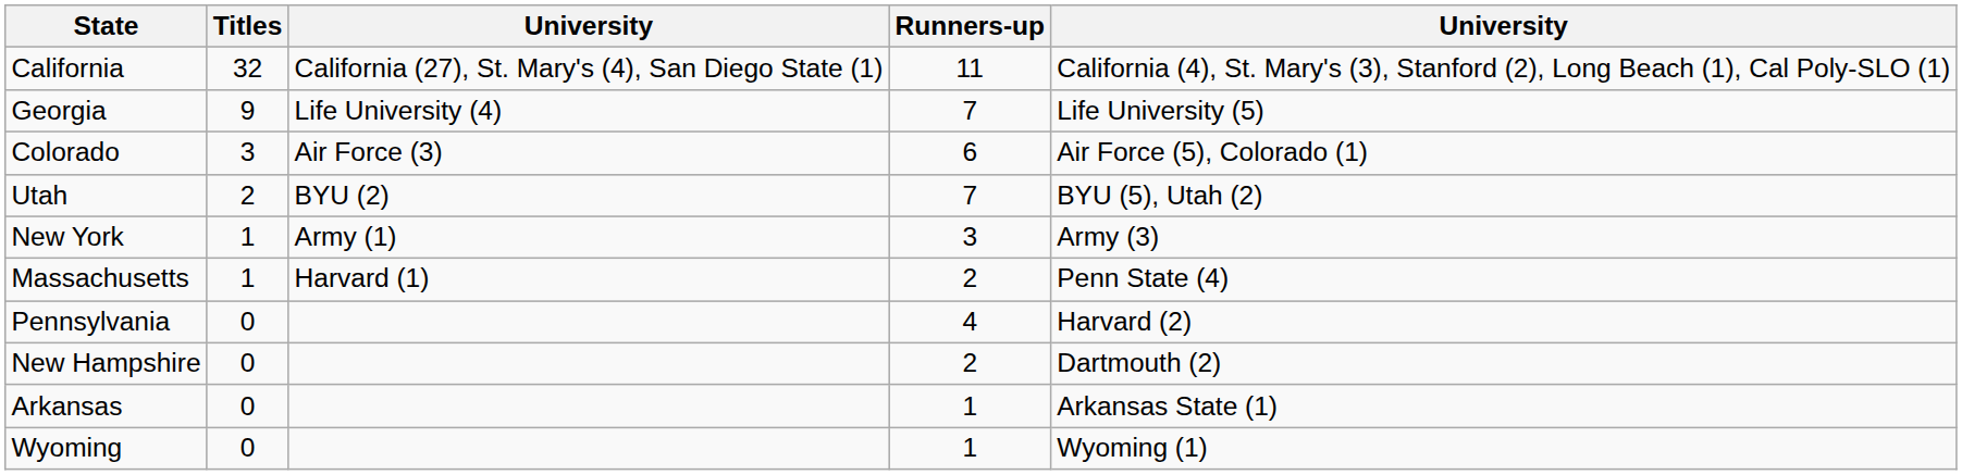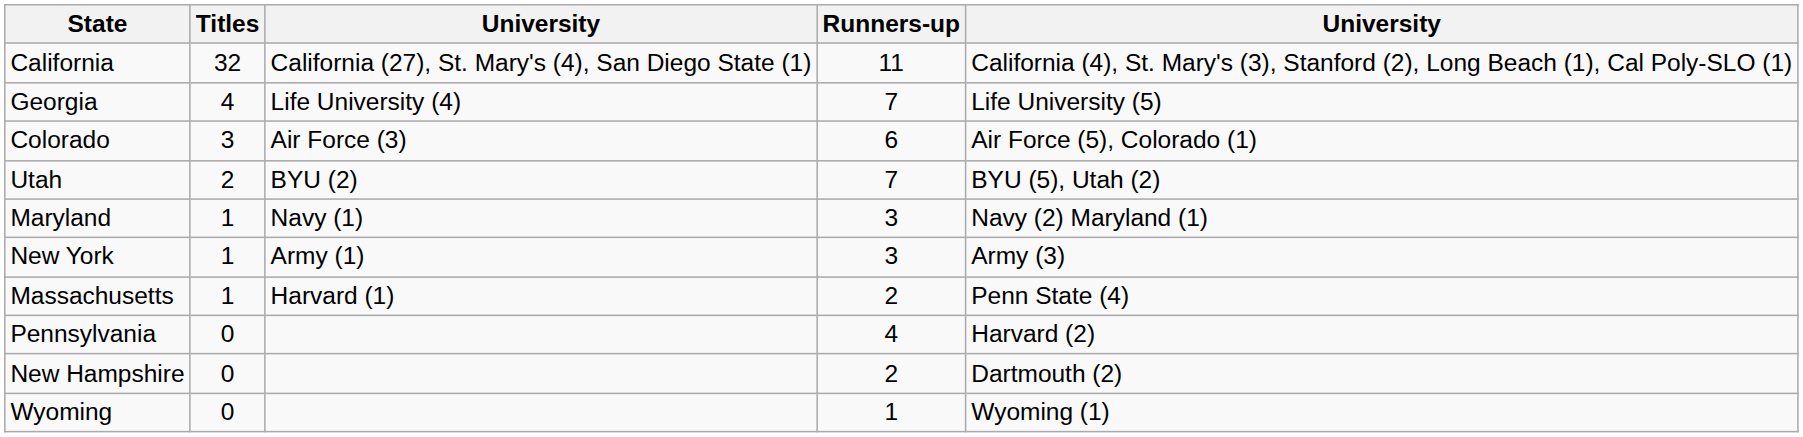 <table class="wikitable sortable">
 <tr>
 <th>State</th>
 <th>Titles</th>
 <th>University</th>
 <th>Runners-up</th>
 <th>University</th>
 </tr>
 <tr>
 <td> California</td>
 <td style="text-align:center">32</td>
 <td>California (27), St. Mary's (4), San Diego State (1)</td>
 <td style="text-align:center">11</td>
 <td>California (4), St. Mary's (3), Stanford (2), Long Beach (1), Cal Poly-SLO (1)</td>
 </tr>
 <tr>
 <td> Georgia</td>
-<td style="text-align:center">9</td>
+<td style="text-align:center">4</td>
 <td>Life University (4)</td>
 <td style="text-align:center">7</td>
 <td>Life University (5)</td>
 </tr>
 <tr>
 <td> Colorado</td>
 <td style="text-align:center">3</td>
 <td>Air Force (3)</td>
 <td style="text-align:center">6</td>
 <td>Air Force (5), Colorado (1)</td>
 </tr>
 <tr>
 <td> Utah</td>
 <td style="text-align:center">2</td>
 <td>BYU (2)</td>
 <td style="text-align:center">7</td>
 <td>BYU (5), Utah (2)</td>
+</tr>
+<tr>
+<td> Maryland</td>
+<td style="text-align:center">1</td>
+<td>Navy (1)</td>
+<td style="text-align:center">3</td>
+<td>Navy (2) Maryland (1)</td>
 </tr>
 <tr>
 <td> New York</td>
 <td style="text-align:center">1</td>
 <td>Army (1)</td>
 <td style="text-align:center">3</td>
 <td>Army (3)</td>
 </tr>
 <tr>
 <td> Massachusetts</td>
 <td style="text-align:center">1</td>
 <td>Harvard (1)</td>
 <td style="text-align:center">2</td>
 <td>Penn State (4)</td>
 </tr>
 <tr>
 <td> Pennsylvania</td>
 <td style="text-align:center">0</td>
 <td></td>
 <td style="text-align:center">4</td>
 <td>Harvard (2)</td>
 </tr>
 <tr>
 <td> New Hampshire</td>
 <td style="text-align:center">0</td>
 <td></td>
 <td style="text-align:center">2</td>
 <td>Dartmouth (2)</td>
 </tr>
 <tr>
-<td> Arkansas</td>
-<td style="text-align:center">0</td>
-<td></td>
-<td style="text-align:center">1</td>
-<td>Arkansas State (1)</td>
-</tr>
-<tr>
 <td> Wyoming</td>
 <td style="text-align:center">0</td>
 <td></td>
 <td style="text-align:center">1</td>
 <td>Wyoming (1)</td>
 </tr>
 </table>
